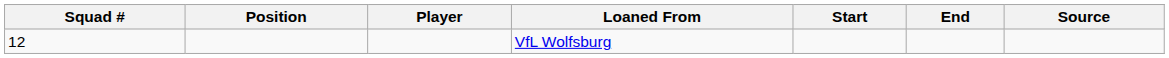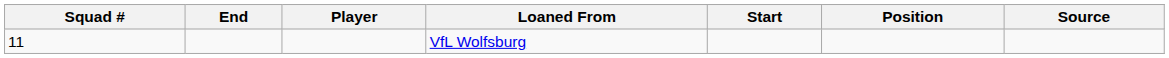 <table class="wikitable sortable" style="width:90%; text-align:center; font-size:95%; text-align:left;">
 <tr>
 <th>Squad #</th>
-<th>Position</th>
+<th>End</th>
 <th>Player</th>
 <th>Loaned From</th>
 <th>Start</th>
-<th>End</th>
+<th>Position</th>
 <th>Source</th>
 </tr>
 <tr>
-<td>12</td>
+<td>11</td>
 <td></td>
 <td></td>
 <td> <a href='#'>VfL Wolfsburg</a></td>
 <td></td>
 <td></td>
 <td></td>
 </tr>
 </table>
